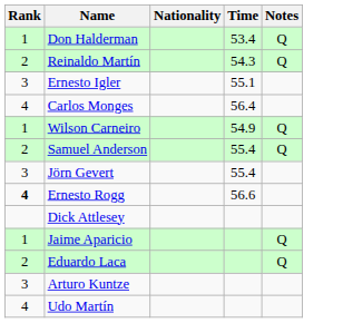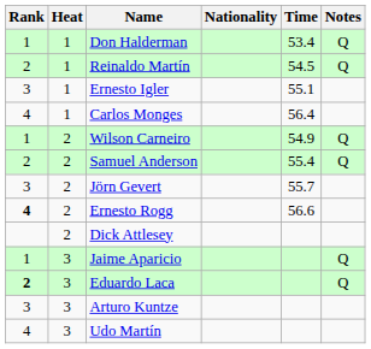 <table class="wikitable sortable" style="text-align:center">
 <tr>
 <th>Rank</th>
+<th>Heat</th>
 <th>Name</th>
 <th>Nationality</th>
 <th>Time</th>
 <th>Notes</th>
 </tr>
 <tr bgcolor=ccffcc>
+<td>1</td>
 <td>1</td>
 <td align=left><a href='#'>Don Halderman</a></td>
 <td align=left></td>
 <td>53.4</td>
 <td>Q</td>
 </tr>
 <tr bgcolor=ccffcc>
 <td>2</td>
+<td>1</td>
 <td align=left><a href='#'>Reinaldo Martín</a></td>
 <td align=left></td>
-<td>54.3</td>
+<td>54.5</td>
 <td>Q</td>
 </tr>
 <tr>
 <td>3</td>
+<td>1</td>
 <td align=left><a href='#'>Ernesto Igler</a></td>
 <td align=left></td>
 <td>55.1</td>
 <td></td>
 </tr>
 <tr>
 <td>4</td>
+<td>1</td>
 <td align=left><a href='#'>Carlos Monges</a></td>
 <td align=left></td>
 <td>56.4</td>
 <td></td>
 </tr>
 <tr bgcolor=ccffcc>
 <td>1</td>
+<td>2</td>
 <td align=left><a href='#'>Wilson Carneiro</a></td>
 <td align=left></td>
 <td>54.9</td>
 <td>Q</td>
 </tr>
 <tr bgcolor=ccffcc>
+<td>2</td>
 <td>2</td>
 <td align=left><a href='#'>Samuel Anderson</a></td>
 <td align=left></td>
 <td>55.4</td>
 <td>Q</td>
 </tr>
 <tr>
 <td>3</td>
+<td>2</td>
 <td align=left><a href='#'>Jörn Gevert</a></td>
 <td align=left></td>
-<td>55.4</td>
+<td>55.7</td>
 <td></td>
 </tr>
 <tr>
 <td><strong>4</strong></td>
+<td>2</td>
 <td align=left><a href='#'>Ernesto Rogg</a></td>
 <td align=left></td>
 <td>56.6</td>
 <td></td>
 </tr>
 <tr>
 <td></td>
+<td>2</td>
 <td align=left><a href='#'>Dick Attlesey</a></td>
 <td align=left></td>
 <td></td>
 <td></td>
 </tr>
 <tr bgcolor=ccffcc>
 <td>1</td>
+<td>3</td>
 <td align=left><a href='#'>Jaime Aparicio</a></td>
 <td align=left></td>
 <td></td>
 <td>Q</td>
 </tr>
 <tr bgcolor=ccffcc>
-<td>2</td>
+<td><strong>2</strong></td>
+<td>3</td>
 <td align=left><a href='#'>Eduardo Laca</a></td>
 <td align=left></td>
 <td></td>
 <td>Q</td>
 </tr>
 <tr>
+<td>3</td>
 <td>3</td>
 <td align=left><a href='#'>Arturo Kuntze</a></td>
 <td align=left></td>
 <td></td>
 <td></td>
 </tr>
 <tr>
 <td>4</td>
+<td>3</td>
 <td align=left><a href='#'>Udo Martín</a></td>
 <td align=left></td>
 <td></td>
 <td></td>
 </tr>
 </table>
